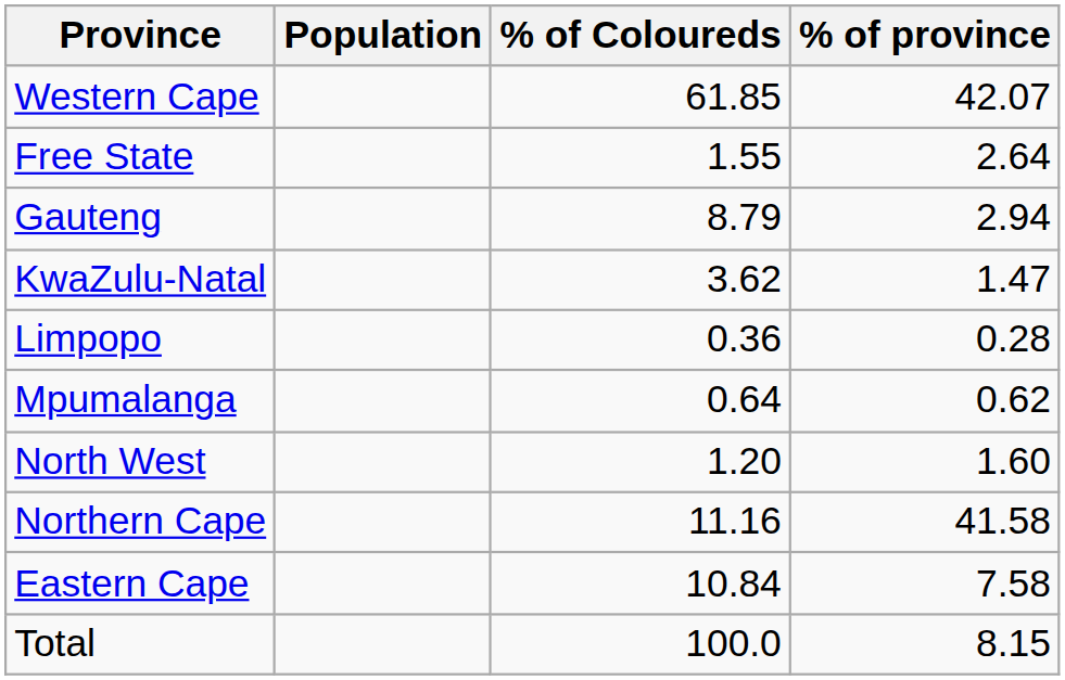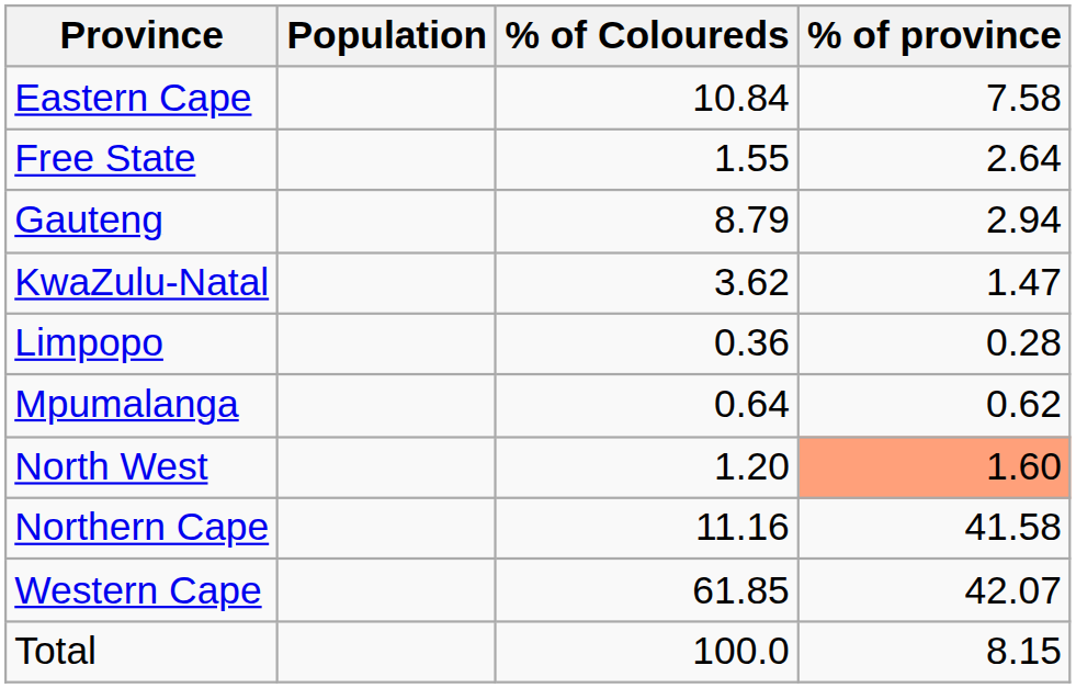 <table class="wikitable sortable">
 <tr>
 <th>Province</th>
 <th>Population</th>
 <th>% of Coloureds</th>
 <th>% of province</th>
 </tr>
 <tr>
-<td><a href='#'>Western Cape</a></td>
+<td><a href='#'>Eastern Cape</a></td>
 <td align=right></td>
-<td align=right>61.85</td>
-<td align=right>42.07</td>
+<td align=right>10.84</td>
+<td align=right>7.58</td>
 </tr>
 <tr>
 <td><a href='#'>Free State</a></td>
 <td align=right></td>
 <td align=right>1.55</td>
 <td align=right>2.64</td>
 </tr>
 <tr>
 <td><a href='#'>Gauteng</a></td>
 <td align=right></td>
 <td align=right>8.79</td>
 <td align=right>2.94</td>
 </tr>
 <tr>
 <td><a href='#'>KwaZulu-Natal</a></td>
 <td align=right></td>
 <td align=right>3.62</td>
 <td align=right>1.47</td>
 </tr>
 <tr>
 <td><a href='#'>Limpopo</a></td>
 <td align=right></td>
 <td align=right>0.36</td>
 <td align=right>0.28</td>
 </tr>
 <tr>
 <td><a href='#'>Mpumalanga</a></td>
 <td align=right></td>
 <td align=right>0.64</td>
 <td align=right>0.62</td>
 </tr>
 <tr>
 <td><a href='#'>North West</a></td>
 <td align=right></td>
 <td align=right>1.20</td>
-<td align=right>1.60</td>
+<td align=right style="background: lightsalmon;">1.60</td>
 </tr>
 <tr>
 <td><a href='#'>Northern Cape</a></td>
 <td align=right></td>
 <td align=right>11.16</td>
 <td align=right>41.58</td>
 </tr>
 <tr>
-<td><a href='#'>Eastern Cape</a></td>
+<td><a href='#'>Western Cape</a></td>
 <td align=right></td>
-<td align=right>10.84</td>
-<td align=right>7.58</td>
+<td align=right>61.85</td>
+<td align=right>42.07</td>
 </tr>
 <tr>
 <td>Total</td>
 <td align=right></td>
 <td align=right>100.0</td>
 <td align=right>8.15</td>
 </tr>
 </table>
